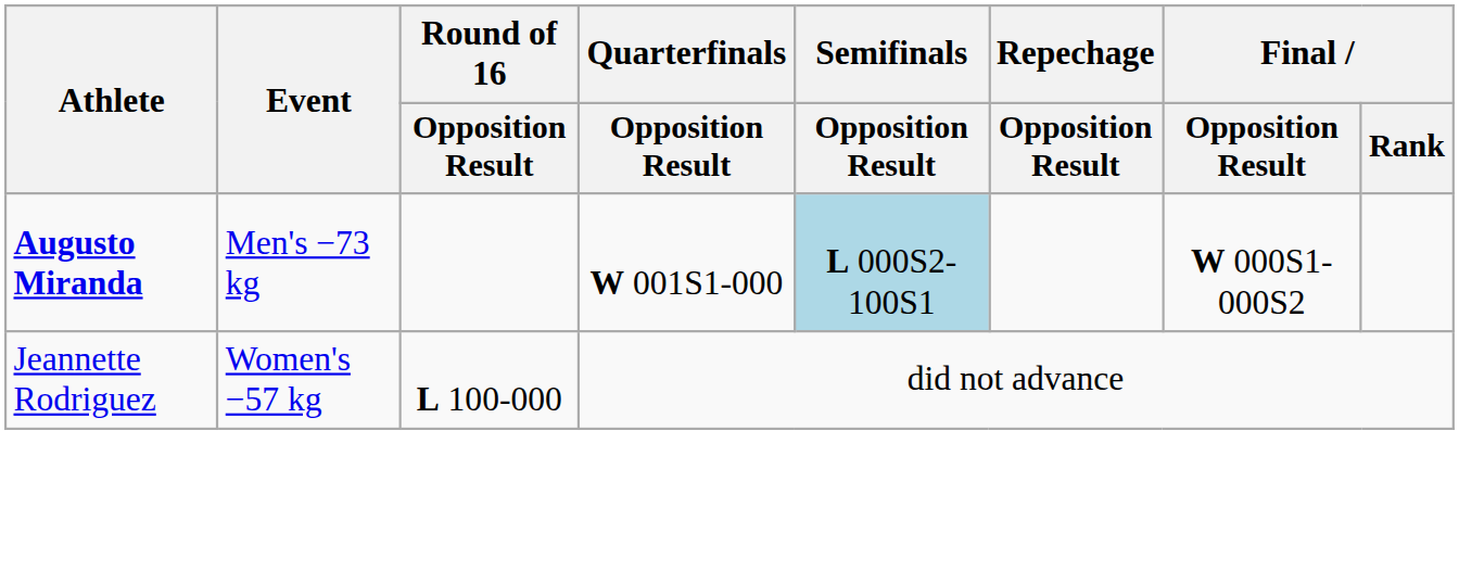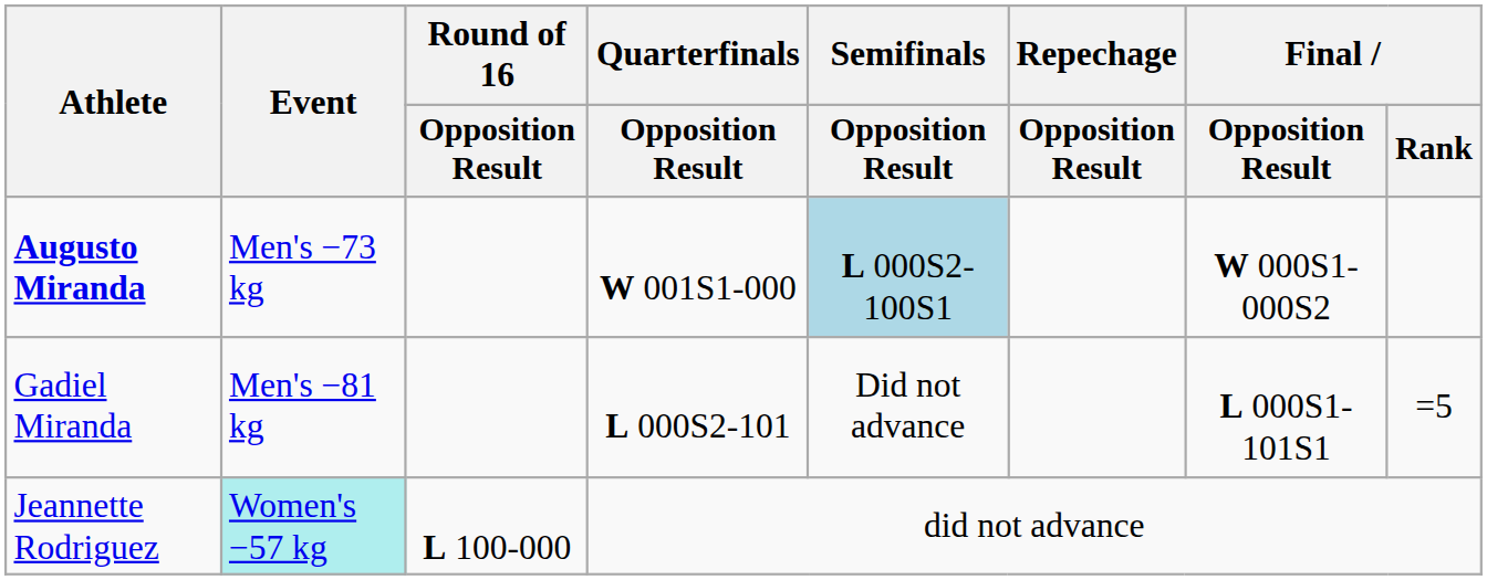 <table class="wikitable" style="font-size:90%">
 <tr>
 <th rowspan=2>Athlete</th>
 <th rowspan=2>Event</th>
 <th>Round of 16</th>
 <th>Quarterfinals</th>
 <th>Semifinals</th>
 <th>Repechage</th>
 <th colspan=2>Final / </th>
 </tr>
 <tr style="font-size:95%">
 <th>Opposition<br>Result</th>
 <th>Opposition<br>Result</th>
 <th>Opposition<br>Result</th>
 <th>Opposition<br>Result</th>
 <th>Opposition<br>Result</th>
 <th>Rank</th>
 </tr>
 <tr align=center>
 <td align=left><strong><a href='#'>Augusto Miranda</a></strong></td>
 <td align=left><a href='#'>Men's −73 kg</a></td>
 <td></td>
 <td><br><strong>W</strong> 001S1-000</td>
 <td style="background: lightblue;"><br><strong>L</strong> 000S2-100S1</td>
 <td></td>
 <td><br><strong>W</strong> 000S1-000S2</td>
 <td></td>
 </tr>
 <tr align=center>
+<td align=left><a href='#'>Gadiel Miranda</a></td>
+<td align=left><a href='#'>Men's −81 kg</a></td>
+<td></td>
+<td><br><strong>L</strong> 000S2-101</td>
+<td>Did not advance</td>
+<td></td>
+<td><br><strong>L</strong> 000S1-101S1</td>
+<td>=5</td>
+</tr>
+<tr align=center>
 <td align=left><a href='#'>Jeannette Rodriguez</a></td>
-<td align=left><a href='#'>Women's −57 kg</a></td>
+<td align=left style="background: paleturquoise;"><a href='#'>Women's −57 kg</a></td>
 <td><br><strong>L</strong> 100-000</td>
 <td colspan=5>did not advance</td>
 </tr>
 </table>
